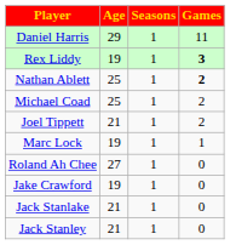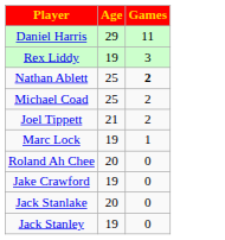 <table class="wikitable sortable sortable">
 <tr>
 <th style="background:red; color:gold">Player</th>
 <th style="background:red; color:gold">Age</th>
-<th style="background:red; color:gold">Seasons</th>
 <th style="background:red; color:gold">Games</th>
 </tr>
 <tr style="text-align: center; background:#cfc;">
 <td><a href='#'>Daniel Harris</a></td>
 <td>29</td>
-<td>1</td>
 <td>11</td>
 </tr>
 <tr style="text-align: center; background:#cfc;">
 <td><a href='#'>Rex Liddy</a></td>
 <td>19</td>
-<td>1</td>
-<td><strong>3</strong></td>
+<td>3</td>
 </tr>
 <tr style="text-align: center">
 <td><a href='#'>Nathan Ablett</a></td>
 <td>25</td>
-<td>1</td>
 <td><strong>2</strong></td>
 </tr>
 <tr style="text-align: center">
 <td><a href='#'>Michael Coad</a></td>
 <td>25</td>
-<td>1</td>
 <td>2</td>
 </tr>
 <tr style="text-align: center">
 <td><a href='#'>Joel Tippett</a></td>
 <td>21</td>
-<td>1</td>
 <td>2</td>
 </tr>
 <tr style="text-align: center">
 <td><a href='#'>Marc Lock</a></td>
 <td>19</td>
 <td>1</td>
-<td>1</td>
 </tr>
 <tr style="text-align: center">
 <td><a href='#'>Roland Ah Chee</a></td>
-<td>27</td>
-<td>1</td>
+<td>20</td>
 <td>0</td>
 </tr>
 <tr style="text-align: center">
 <td><a href='#'>Jake Crawford</a></td>
 <td>19</td>
-<td>1</td>
 <td>0</td>
 </tr>
 <tr style="text-align: center">
 <td><a href='#'>Jack Stanlake</a></td>
-<td>21</td>
-<td>1</td>
+<td>20</td>
 <td>0</td>
 </tr>
 <tr style="text-align: center">
 <td><a href='#'>Jack Stanley</a></td>
-<td>21</td>
-<td>1</td>
+<td>19</td>
 <td>0</td>
 </tr>
 </table>
